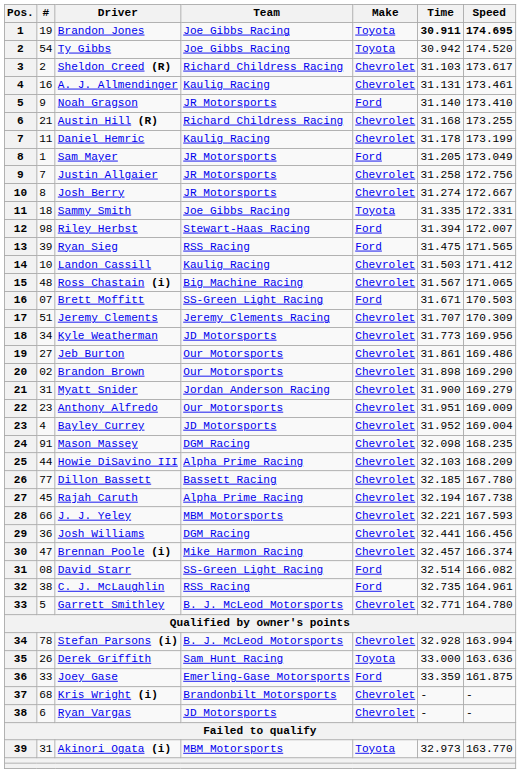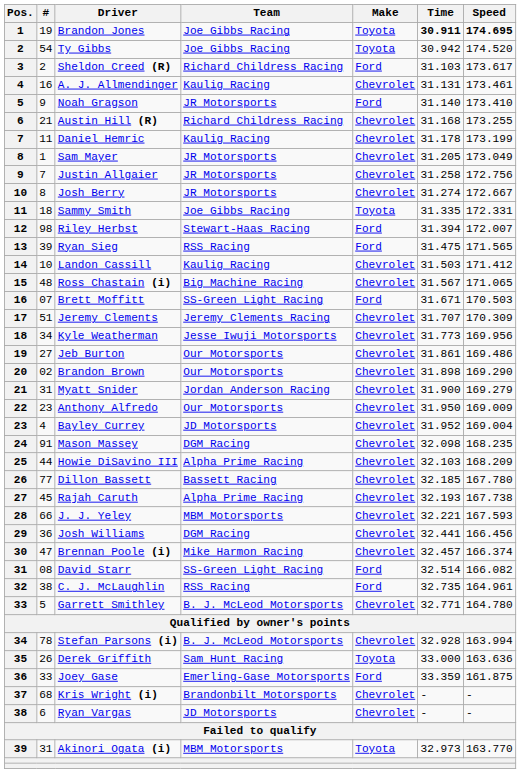 <table class="wikitable" style="font-size:95%">
 <tr>
 <th>Pos.</th>
 <th>#</th>
 <th>Driver</th>
 <th>Team</th>
 <th>Make</th>
 <th>Time</th>
 <th>Speed</th>
 </tr>
 <tr>
 <th>1</th>
 <td>19</td>
 <td><a href='#'>Brandon Jones</a></td>
 <td><a href='#'>Joe Gibbs Racing</a></td>
 <td><a href='#'>Toyota</a></td>
 <td><strong>30.911</strong></td>
 <td><strong>174.695</strong></td>
 </tr>
 <tr>
 <th>2</th>
 <td>54</td>
 <td><a href='#'>Ty Gibbs</a></td>
 <td><a href='#'>Joe Gibbs Racing</a></td>
 <td><a href='#'>Toyota</a></td>
 <td>30.942</td>
 <td>174.520</td>
 </tr>
 <tr>
 <th>3</th>
 <td>2</td>
 <td><a href='#'>Sheldon Creed</a> <strong>(R)</strong></td>
 <td><a href='#'>Richard Childress Racing</a></td>
-<td><a href='#'>Chevrolet</a></td>
+<td><a href='#'>Ford</a></td>
 <td>31.103</td>
 <td>173.617</td>
 </tr>
 <tr>
 <th>4</th>
 <td>16</td>
 <td><a href='#'>A. J. Allmendinger</a></td>
 <td><a href='#'>Kaulig Racing</a></td>
 <td><a href='#'>Chevrolet</a></td>
 <td>31.131</td>
 <td>173.461</td>
 </tr>
 <tr>
 <th>5</th>
 <td>9</td>
 <td><a href='#'>Noah Gragson</a></td>
 <td><a href='#'>JR Motorsports</a></td>
 <td><a href='#'>Ford</a></td>
 <td>31.140</td>
 <td>173.410</td>
 </tr>
 <tr>
 <th>6</th>
 <td>21</td>
 <td><a href='#'>Austin Hill</a> <strong>(R)</strong></td>
 <td><a href='#'>Richard Childress Racing</a></td>
 <td><a href='#'>Chevrolet</a></td>
 <td>31.168</td>
 <td>173.255</td>
 </tr>
 <tr>
 <th>7</th>
 <td>11</td>
 <td><a href='#'>Daniel Hemric</a></td>
 <td><a href='#'>Kaulig Racing</a></td>
 <td><a href='#'>Chevrolet</a></td>
 <td>31.178</td>
 <td>173.199</td>
 </tr>
 <tr>
 <th>8</th>
 <td>1</td>
 <td><a href='#'>Sam Mayer</a></td>
 <td><a href='#'>JR Motorsports</a></td>
-<td><a href='#'>Ford</a></td>
+<td><a href='#'>Chevrolet</a></td>
 <td>31.205</td>
 <td>173.049</td>
 </tr>
 <tr>
 <th>9</th>
 <td>7</td>
 <td><a href='#'>Justin Allgaier</a></td>
 <td><a href='#'>JR Motorsports</a></td>
 <td><a href='#'>Chevrolet</a></td>
 <td>31.258</td>
 <td>172.756</td>
 </tr>
 <tr>
 <th>10</th>
 <td>8</td>
 <td><a href='#'>Josh Berry</a></td>
 <td><a href='#'>JR Motorsports</a></td>
 <td><a href='#'>Chevrolet</a></td>
 <td>31.274</td>
 <td>172.667</td>
 </tr>
 <tr>
 <th>11</th>
 <td>18</td>
 <td><a href='#'>Sammy Smith</a></td>
 <td><a href='#'>Joe Gibbs Racing</a></td>
 <td><a href='#'>Toyota</a></td>
 <td>31.335</td>
 <td>172.331</td>
 </tr>
 <tr>
 <th>12</th>
 <td>98</td>
 <td><a href='#'>Riley Herbst</a></td>
 <td><a href='#'>Stewart-Haas Racing</a></td>
 <td><a href='#'>Ford</a></td>
 <td>31.394</td>
 <td>172.007</td>
 </tr>
 <tr>
 <th>13</th>
 <td>39</td>
 <td><a href='#'>Ryan Sieg</a></td>
 <td><a href='#'>RSS Racing</a></td>
 <td><a href='#'>Ford</a></td>
 <td>31.475</td>
 <td>171.565</td>
 </tr>
 <tr>
 <th>14</th>
 <td>10</td>
 <td><a href='#'>Landon Cassill</a></td>
 <td><a href='#'>Kaulig Racing</a></td>
 <td><a href='#'>Chevrolet</a></td>
 <td>31.503</td>
 <td>171.412</td>
 </tr>
 <tr>
 <th>15</th>
 <td>48</td>
 <td><a href='#'>Ross Chastain</a> <strong>(i)</strong></td>
 <td><a href='#'>Big Machine Racing</a></td>
 <td><a href='#'>Chevrolet</a></td>
 <td>31.567</td>
 <td>171.065</td>
 </tr>
 <tr>
 <th>16</th>
 <td>07</td>
 <td><a href='#'>Brett Moffitt</a></td>
 <td><a href='#'>SS-Green Light Racing</a></td>
 <td><a href='#'>Ford</a></td>
 <td>31.671</td>
 <td>170.503</td>
 </tr>
 <tr>
 <th>17</th>
 <td>51</td>
 <td><a href='#'>Jeremy Clements</a></td>
 <td><a href='#'>Jeremy Clements Racing</a></td>
 <td><a href='#'>Chevrolet</a></td>
 <td>31.707</td>
 <td>170.309</td>
 </tr>
 <tr>
 <th>18</th>
 <td>34</td>
 <td><a href='#'>Kyle Weatherman</a></td>
-<td><a href='#'>JD Motorsports</a></td>
+<td><a href='#'>Jesse Iwuji Motorsports</a></td>
 <td><a href='#'>Chevrolet</a></td>
 <td>31.773</td>
 <td>169.956</td>
 </tr>
 <tr>
 <th>19</th>
 <td>27</td>
 <td><a href='#'>Jeb Burton</a></td>
 <td><a href='#'>Our Motorsports</a></td>
 <td><a href='#'>Chevrolet</a></td>
 <td>31.861</td>
 <td>169.486</td>
 </tr>
 <tr>
 <th>20</th>
 <td>02</td>
 <td><a href='#'>Brandon Brown</a></td>
 <td><a href='#'>Our Motorsports</a></td>
 <td><a href='#'>Chevrolet</a></td>
 <td>31.898</td>
 <td>169.290</td>
 </tr>
 <tr>
 <th>21</th>
 <td>31</td>
 <td><a href='#'>Myatt Snider</a></td>
 <td><a href='#'>Jordan Anderson Racing</a></td>
 <td><a href='#'>Chevrolet</a></td>
 <td>31.900</td>
 <td>169.279</td>
 </tr>
 <tr>
 <th>22</th>
 <td>23</td>
 <td><a href='#'>Anthony Alfredo</a></td>
 <td><a href='#'>Our Motorsports</a></td>
 <td><a href='#'>Chevrolet</a></td>
-<td>31.951</td>
+<td>31.950</td>
 <td>169.009</td>
 </tr>
 <tr>
 <th>23</th>
 <td>4</td>
 <td><a href='#'>Bayley Currey</a></td>
 <td><a href='#'>JD Motorsports</a></td>
 <td><a href='#'>Chevrolet</a></td>
 <td>31.952</td>
 <td>169.004</td>
 </tr>
 <tr>
 <th>24</th>
 <td>91</td>
 <td><a href='#'>Mason Massey</a></td>
 <td><a href='#'>DGM Racing</a></td>
 <td><a href='#'>Chevrolet</a></td>
 <td>32.098</td>
 <td>168.235</td>
 </tr>
 <tr>
 <th>25</th>
 <td>44</td>
 <td><a href='#'>Howie DiSavino III</a></td>
 <td><a href='#'>Alpha Prime Racing</a></td>
 <td><a href='#'>Chevrolet</a></td>
 <td>32.103</td>
 <td>168.209</td>
 </tr>
 <tr>
 <th>26</th>
 <td>77</td>
 <td><a href='#'>Dillon Bassett</a></td>
 <td><a href='#'>Bassett Racing</a></td>
 <td><a href='#'>Chevrolet</a></td>
 <td>32.185</td>
 <td>167.780</td>
 </tr>
 <tr>
 <th>27</th>
 <td>45</td>
 <td><a href='#'>Rajah Caruth</a></td>
 <td><a href='#'>Alpha Prime Racing</a></td>
 <td><a href='#'>Chevrolet</a></td>
-<td>32.194</td>
+<td>32.193</td>
 <td>167.738</td>
 </tr>
 <tr>
 <th>28</th>
 <td>66</td>
 <td><a href='#'>J. J. Yeley</a></td>
 <td><a href='#'>MBM Motorsports</a></td>
 <td><a href='#'>Chevrolet</a></td>
 <td>32.221</td>
 <td>167.593</td>
 </tr>
 <tr>
 <th>29</th>
 <td>36</td>
 <td><a href='#'>Josh Williams</a></td>
 <td><a href='#'>DGM Racing</a></td>
 <td><a href='#'>Chevrolet</a></td>
 <td>32.441</td>
 <td>166.456</td>
 </tr>
 <tr>
 <th>30</th>
 <td>47</td>
 <td><a href='#'>Brennan Poole</a> <strong>(i)</strong></td>
 <td><a href='#'>Mike Harmon Racing</a></td>
 <td><a href='#'>Chevrolet</a></td>
 <td>32.457</td>
 <td>166.374</td>
 </tr>
 <tr>
 <th>31</th>
 <td>08</td>
 <td><a href='#'>David Starr</a></td>
 <td><a href='#'>SS-Green Light Racing</a></td>
 <td><a href='#'>Ford</a></td>
 <td>32.514</td>
 <td>166.082</td>
 </tr>
 <tr>
 <th>32</th>
 <td>38</td>
 <td><a href='#'>C. J. McLaughlin</a></td>
 <td><a href='#'>RSS Racing</a></td>
 <td><a href='#'>Ford</a></td>
 <td>32.735</td>
 <td>164.961</td>
 </tr>
 <tr>
 <th>33</th>
 <td>5</td>
 <td><a href='#'>Garrett Smithley</a></td>
 <td><a href='#'>B. J. McLeod Motorsports</a></td>
 <td><a href='#'>Chevrolet</a></td>
 <td>32.771</td>
 <td>164.780</td>
 </tr>
 <tr>
 <th colspan="7">Qualified by owner's points</th>
 </tr>
 <tr>
 <th>34</th>
 <td>78</td>
 <td><a href='#'>Stefan Parsons</a> <strong>(i)</strong></td>
 <td><a href='#'>B. J. McLeod Motorsports</a></td>
 <td><a href='#'>Chevrolet</a></td>
 <td>32.928</td>
 <td>163.994</td>
 </tr>
 <tr>
 <th>35</th>
 <td>26</td>
 <td><a href='#'>Derek Griffith</a></td>
 <td><a href='#'>Sam Hunt Racing</a></td>
 <td><a href='#'>Toyota</a></td>
 <td>33.000</td>
 <td>163.636</td>
 </tr>
 <tr>
 <th>36</th>
 <td>33</td>
 <td><a href='#'>Joey Gase</a></td>
 <td><a href='#'>Emerling-Gase Motorsports</a></td>
 <td><a href='#'>Ford</a></td>
 <td>33.359</td>
 <td>161.875</td>
 </tr>
 <tr>
 <th>37</th>
 <td>68</td>
 <td><a href='#'>Kris Wright</a> <strong>(i)</strong></td>
 <td><a href='#'>Brandonbilt Motorsports</a></td>
 <td><a href='#'>Chevrolet</a></td>
 <td>-</td>
 <td>-</td>
 </tr>
 <tr>
 <th>38</th>
 <td>6</td>
 <td><a href='#'>Ryan Vargas</a></td>
 <td><a href='#'>JD Motorsports</a></td>
 <td><a href='#'>Chevrolet</a></td>
 <td>-</td>
 <td>-</td>
 </tr>
 <tr>
 <th colspan="7">Failed to qualify</th>
 </tr>
 <tr>
 <th>39</th>
 <td>31</td>
 <td><a href='#'>Akinori Ogata</a> <strong>(i)</strong></td>
 <td><a href='#'>MBM Motorsports</a></td>
 <td><a href='#'>Toyota</a></td>
 <td>32.973</td>
 <td>163.770</td>
 </tr>
 <tr>
 <th colspan="7"></th>
 </tr>
 <tr>
 <th colspan="7"></th>
 </tr>
 </table>
